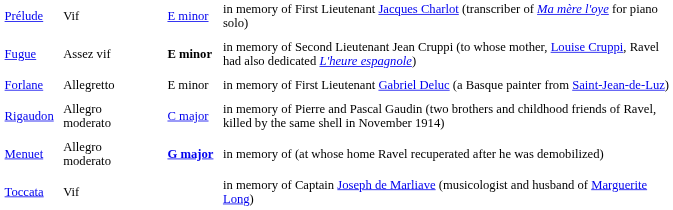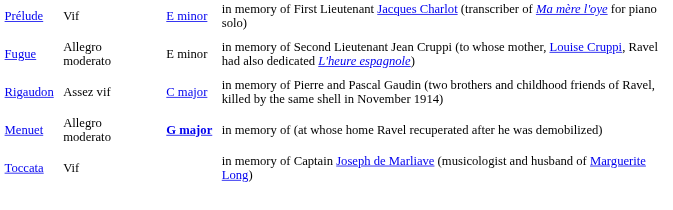 <table border="0" cellspacing="6" cellpadding="3" style="margin:1em auto;">
 <tr>
 <td></td>
 <td><a href='#'>Prélude</a></td>
 <td>Vif</td>
 <td style=white-space:nowrap></td>
 <td style=white-space:nowrap></td>
 <td style=white-space:nowrap><a href='#'>E minor</a></td>
 <td>in memory of First Lieutenant <a href='#'>Jacques Charlot</a> (transcriber of <em><a href='#'>Ma mère l'oye</a></em> for piano solo)</td>
 <td></td>
 </tr>
 <tr>
 <td></td>
 <td><a href='#'>Fugue</a></td>
-<td>Assez vif</td>
+<td>Allegro moderato</td>
 <td style=white-space:nowrap></td>
 <td style=white-space:nowrap></td>
-<td style=white-space:nowrap><strong>E minor</strong></td>
+<td style=white-space:nowrap>E minor</td>
 <td>in memory of Second Lieutenant Jean Cruppi (to whose mother, <a href='#'>Louise Cruppi</a>, Ravel had also dedicated <em><a href='#'>L'heure espagnole</a></em>)</td>
 <td></td>
 </tr>
 <tr>
 <td></td>
-<td><a href='#'>Forlane</a></td>
-<td>Allegretto</td>
-<td style=white-space:nowrap></td>
-<td style=white-space:nowrap></td>
-<td style=white-space:nowrap>E minor</td>
-<td>in memory of First Lieutenant <a href='#'>Gabriel Deluc</a> (a Basque painter from <a href='#'>Saint-Jean-de-Luz</a>)</td>
-<td></td>
-</tr>
-<tr>
-<td></td>
 <td><a href='#'>Rigaudon</a></td>
-<td>Allegro moderato</td>
+<td>Assez vif</td>
 <td style=white-space:nowrap></td>
 <td style=white-space:nowrap></td>
 <td style=white-space:nowrap><a href='#'>C major</a></td>
 <td>in memory of Pierre and Pascal Gaudin (two brothers and childhood friends of Ravel, killed by the same shell in November 1914)</td>
 <td></td>
 </tr>
 <tr>
 <td></td>
 <td><a href='#'>Menuet</a></td>
 <td>Allegro moderato</td>
 <td style=white-space:nowrap></td>
 <td style=white-space:nowrap></td>
 <td style=white-space:nowrap><strong><a href='#'>G major</a></strong></td>
 <td>in memory of  (at whose home Ravel recuperated after he was demobilized)</td>
 <td></td>
 </tr>
 <tr>
 <td></td>
 <td><a href='#'>Toccata</a></td>
 <td>Vif</td>
 <td style=white-space:nowrap></td>
 <td style=white-space:nowrap></td>
 <td style=white-space:nowrap></td>
 <td>in memory of Captain <a href='#'>Joseph de Marliave</a> (musicologist and husband of <a href='#'>Marguerite Long</a>)</td>
 <td></td>
 </tr>
 </table>
